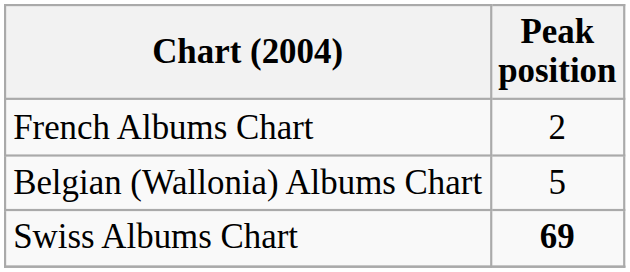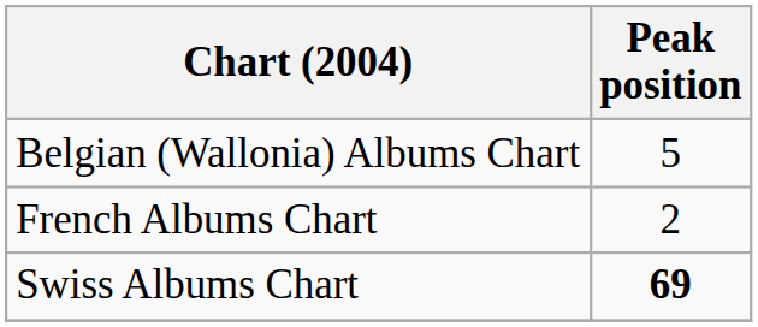 <table class="wikitable sortable">
 <tr>
 <th align="left">Chart (2004)</th>
 <th align="center">Peak<br>position</th>
 </tr>
 <tr>
+<td align="left">Belgian (Wallonia) Albums Chart</td>
+<td align="center">5</td>
+</tr>
+<tr>
 <td align="left">French Albums Chart</td>
 <td align="center">2</td>
-</tr>
-<tr>
-<td align="left">Belgian (Wallonia) Albums Chart</td>
-<td align="center">5</td>
 </tr>
 <tr>
 <td align="left">Swiss Albums Chart</td>
 <td align="center"><strong>69</strong></td>
 </tr>
 <tr>
 </tr>
 </table>
